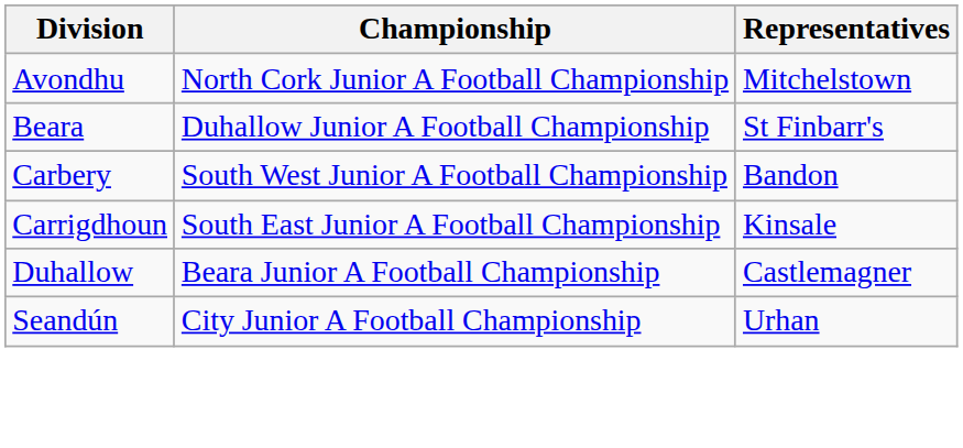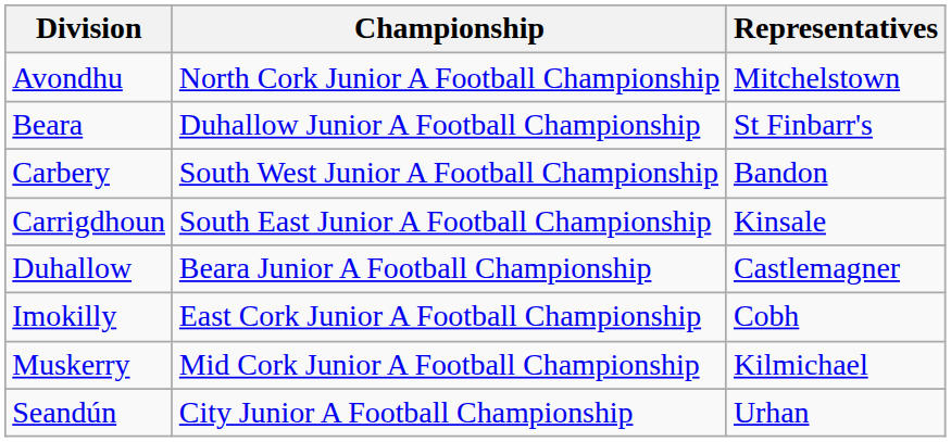 <table class="wikitable">
 <tr>
 <th>Division</th>
 <th>Championship</th>
 <th>Representatives</th>
 </tr>
 <tr>
 <td><a href='#'>Avondhu</a></td>
 <td><a href='#'>North Cork Junior A Football Championship</a></td>
 <td><a href='#'>Mitchelstown</a></td>
 </tr>
 <tr>
 <td><a href='#'>Beara</a></td>
 <td><a href='#'>Duhallow Junior A Football Championship</a></td>
 <td><a href='#'>St Finbarr's</a></td>
 </tr>
 <tr>
 <td><a href='#'>Carbery</a></td>
 <td><a href='#'>South West Junior A Football Championship</a></td>
 <td><a href='#'>Bandon</a></td>
 </tr>
 <tr>
 <td><a href='#'>Carrigdhoun</a></td>
 <td><a href='#'>South East Junior A Football Championship</a></td>
 <td><a href='#'>Kinsale</a></td>
 </tr>
 <tr>
 <td><a href='#'>Duhallow</a></td>
 <td><a href='#'>Beara Junior A Football Championship</a></td>
 <td><a href='#'>Castlemagner</a></td>
 </tr>
 <tr>
+<td><a href='#'>Imokilly</a></td>
+<td><a href='#'>East Cork Junior A Football Championship</a></td>
+<td><a href='#'>Cobh</a></td>
+</tr>
+<tr>
+<td><a href='#'>Muskerry</a></td>
+<td><a href='#'>Mid Cork Junior A Football Championship</a></td>
+<td><a href='#'>Kilmichael</a></td>
+</tr>
+<tr>
 <td><a href='#'>Seandún</a></td>
 <td><a href='#'>City Junior A Football Championship</a></td>
 <td><a href='#'>Urhan</a></td>
 </tr>
 </table>
